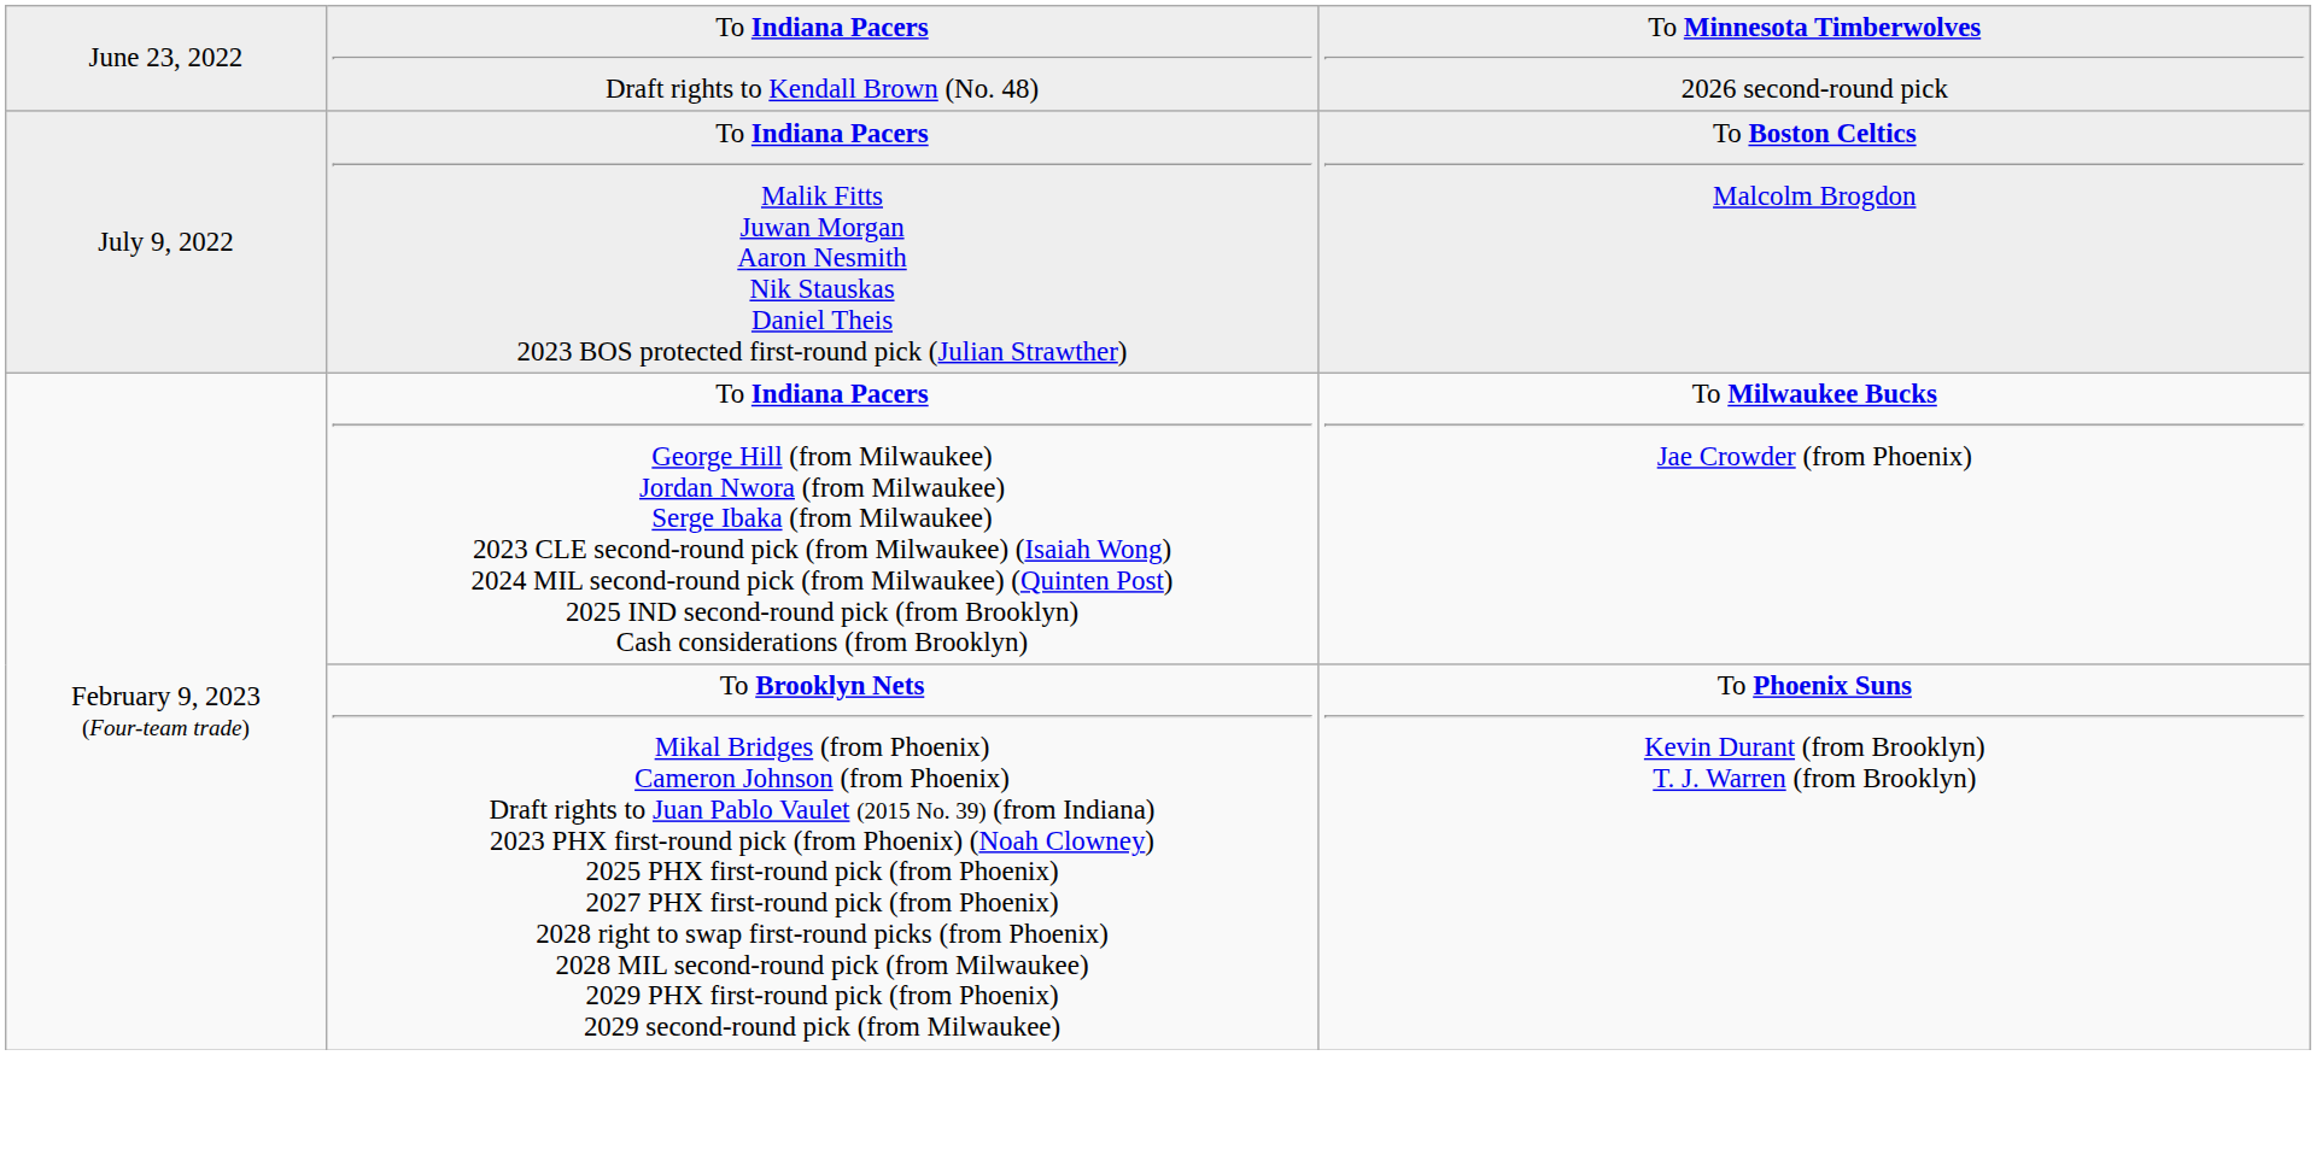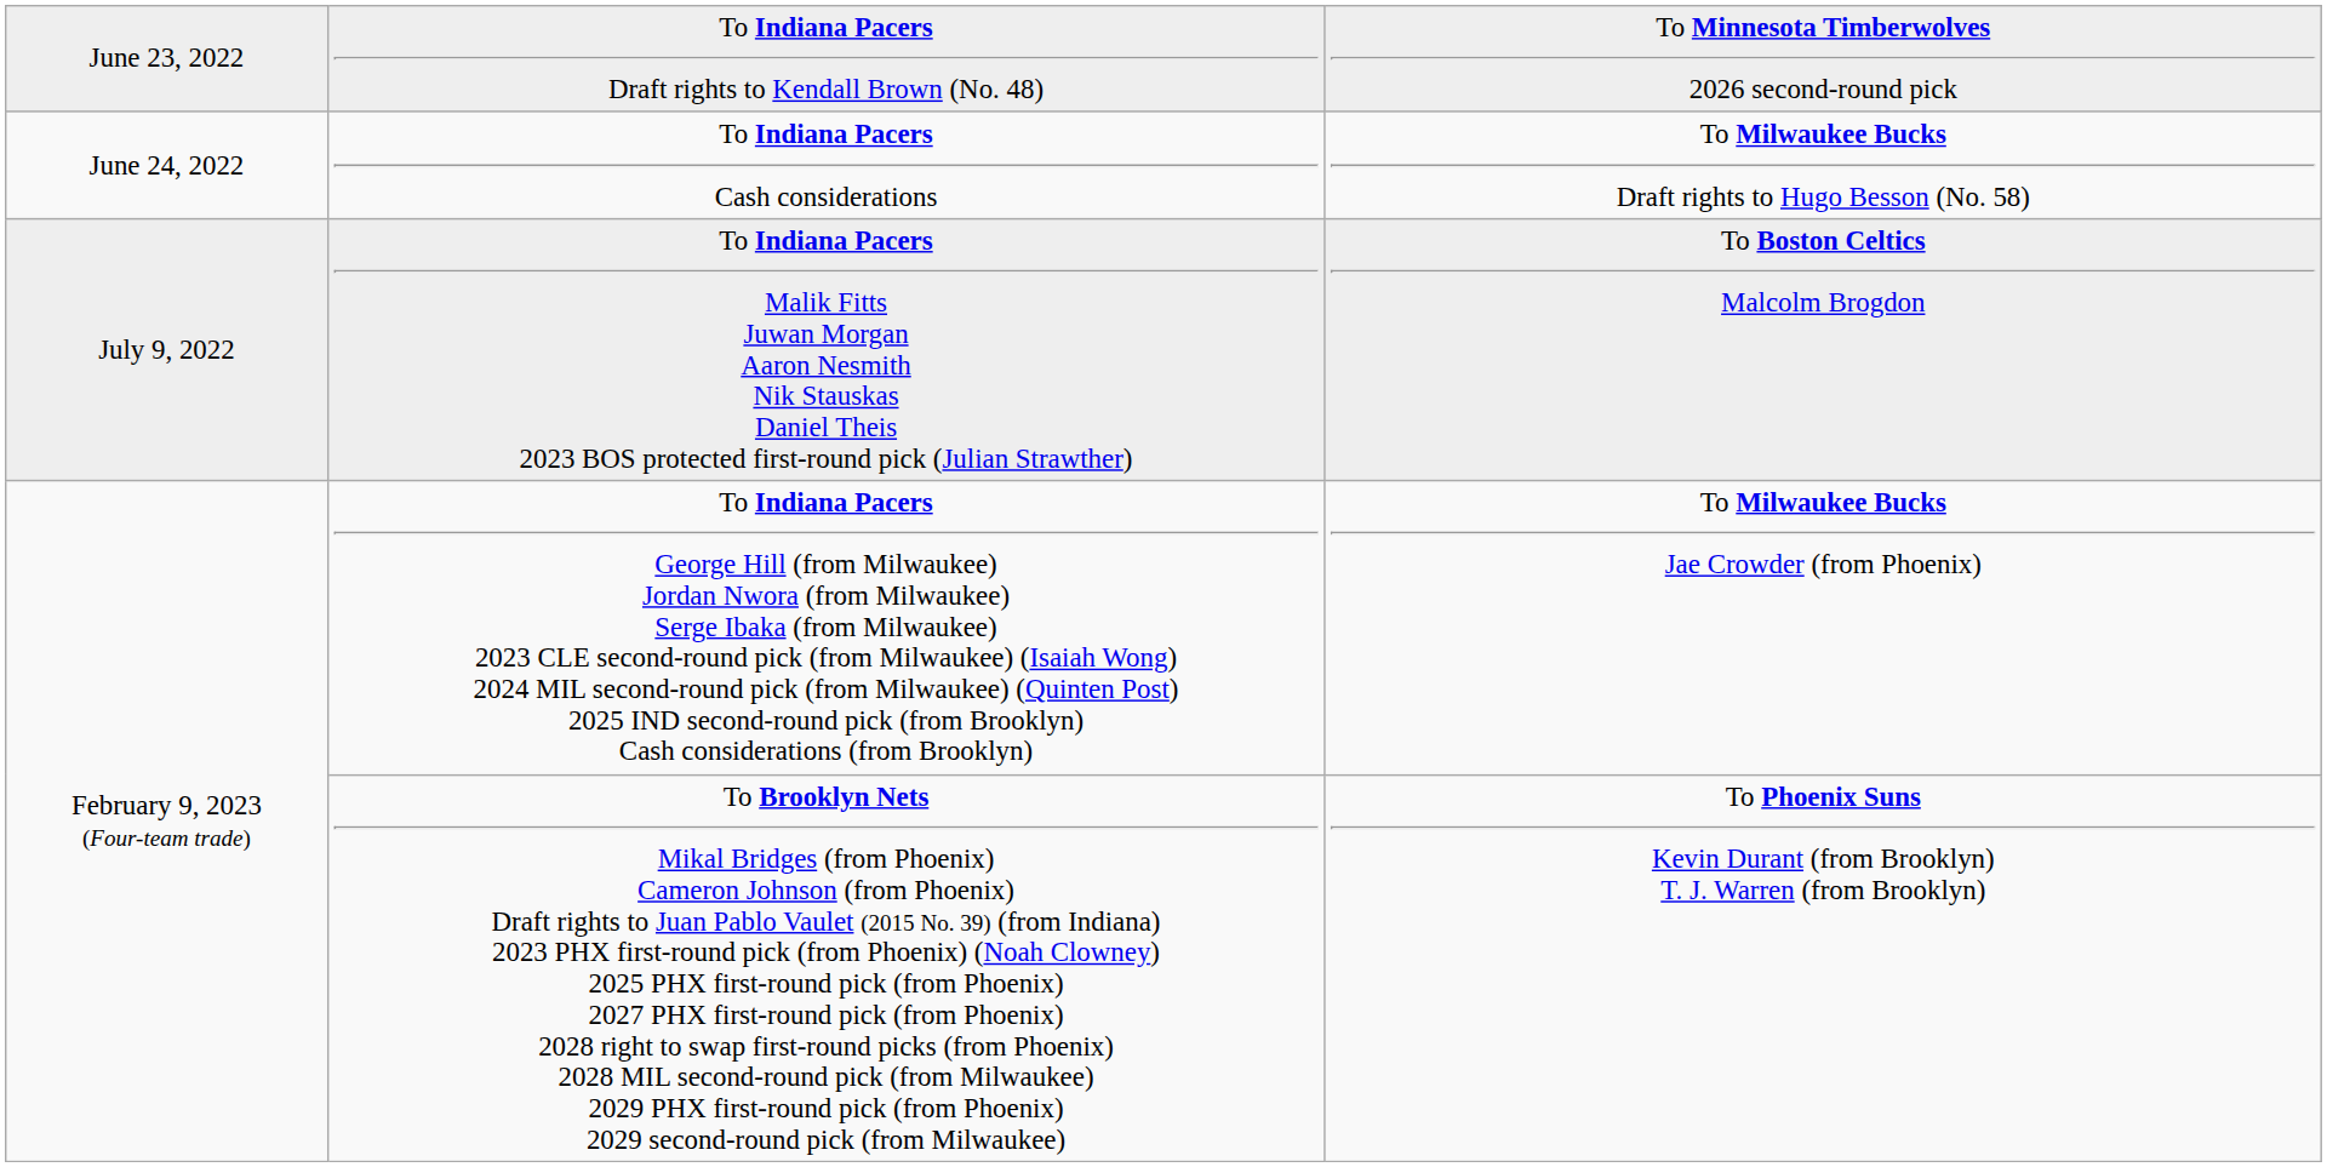 <table class="wikitable sortable sortable" style="text-align: center">
 <tr style="background:#eee;">
 <td style="width:10%">June 23, 2022</td>
 <td style="width:31%; vertical-align:top;">To <strong><a href='#'>Indiana Pacers</a></strong><hr>Draft rights to <a href='#'>Kendall Brown</a> (No. 48)</td>
 <td style="width:31%; vertical-align:top;">To <strong><a href='#'>Minnesota Timberwolves</a></strong><hr>2026 second-round pick</td>
+</tr>
+<tr>
+<td style="width:10%">June 24, 2022</td>
+<td style="width:31%; vertical-align:top;">To <strong><a href='#'>Indiana Pacers</a></strong><hr>Cash considerations</td>
+<td style="width:31%; vertical-align:top;">To <strong><a href='#'>Milwaukee Bucks</a></strong><hr>Draft rights to <a href='#'>Hugo Besson</a> (No. 58)</td>
 </tr>
 <tr style="background:#eee;">
 <td style="width:10%">July 9, 2022</td>
 <td style="width:31%; vertical-align:top;">To <strong><a href='#'>Indiana Pacers</a></strong><hr><a href='#'>Malik Fitts</a><br><a href='#'>Juwan Morgan</a><br><a href='#'>Aaron Nesmith</a><br><a href='#'>Nik Stauskas</a><br><a href='#'>Daniel Theis</a><br>2023 BOS protected first-round pick (<a href='#'>Julian Strawther</a>)</td>
 <td style="width:31%; vertical-align:top;">To <strong><a href='#'>Boston Celtics</a></strong><hr><a href='#'>Malcolm Brogdon</a></td>
 </tr>
 <tr>
 <td rowspan="2">February 9, 2023<br><small>(<em>Four-team trade</em>)</small></td>
 <td style="vertical-align:top;">To <strong><a href='#'>Indiana Pacers</a></strong><hr><a href='#'>George Hill</a> (from Milwaukee)<br><a href='#'>Jordan Nwora</a> (from Milwaukee)<br><a href='#'>Serge Ibaka</a> (from Milwaukee)<br>2023 CLE second-round pick (from Milwaukee) (<a href='#'>Isaiah Wong</a>) <br>2024 MIL second-round pick (from Milwaukee) (<a href='#'>Quinten Post</a>)<br>2025 IND second-round pick (from Brooklyn)<br>Cash considerations (from Brooklyn)</td>
 <td style="vertical-align:top;">To <strong><a href='#'>Milwaukee Bucks</a></strong><hr><a href='#'>Jae Crowder</a> (from Phoenix)</td>
 </tr>
 <tr>
 <td style="vertical-align:top;">To <strong><a href='#'>Brooklyn Nets</a></strong><hr><a href='#'>Mikal Bridges</a> (from Phoenix)<br><a href='#'>Cameron Johnson</a> (from Phoenix)<br>Draft rights to <a href='#'>Juan Pablo Vaulet</a> <small>(2015 No. 39)</small> (from Indiana)<br>2023 PHX first-round pick (from Phoenix) (<a href='#'>Noah Clowney</a>)<br>2025 PHX first-round pick (from Phoenix)<br>2027 PHX first-round pick (from Phoenix)<br>2028 right to swap first-round picks (from Phoenix)<br>2028 MIL second-round pick (from Milwaukee)<br>2029 PHX first-round pick (from Phoenix)<br>2029 second-round pick (from Milwaukee)</td>
 <td style="vertical-align:top;">To <strong><a href='#'>Phoenix Suns</a></strong><hr><a href='#'>Kevin Durant</a> (from Brooklyn)<br><a href='#'>T. J. Warren</a> (from Brooklyn)</td>
 </tr>
 </table>
